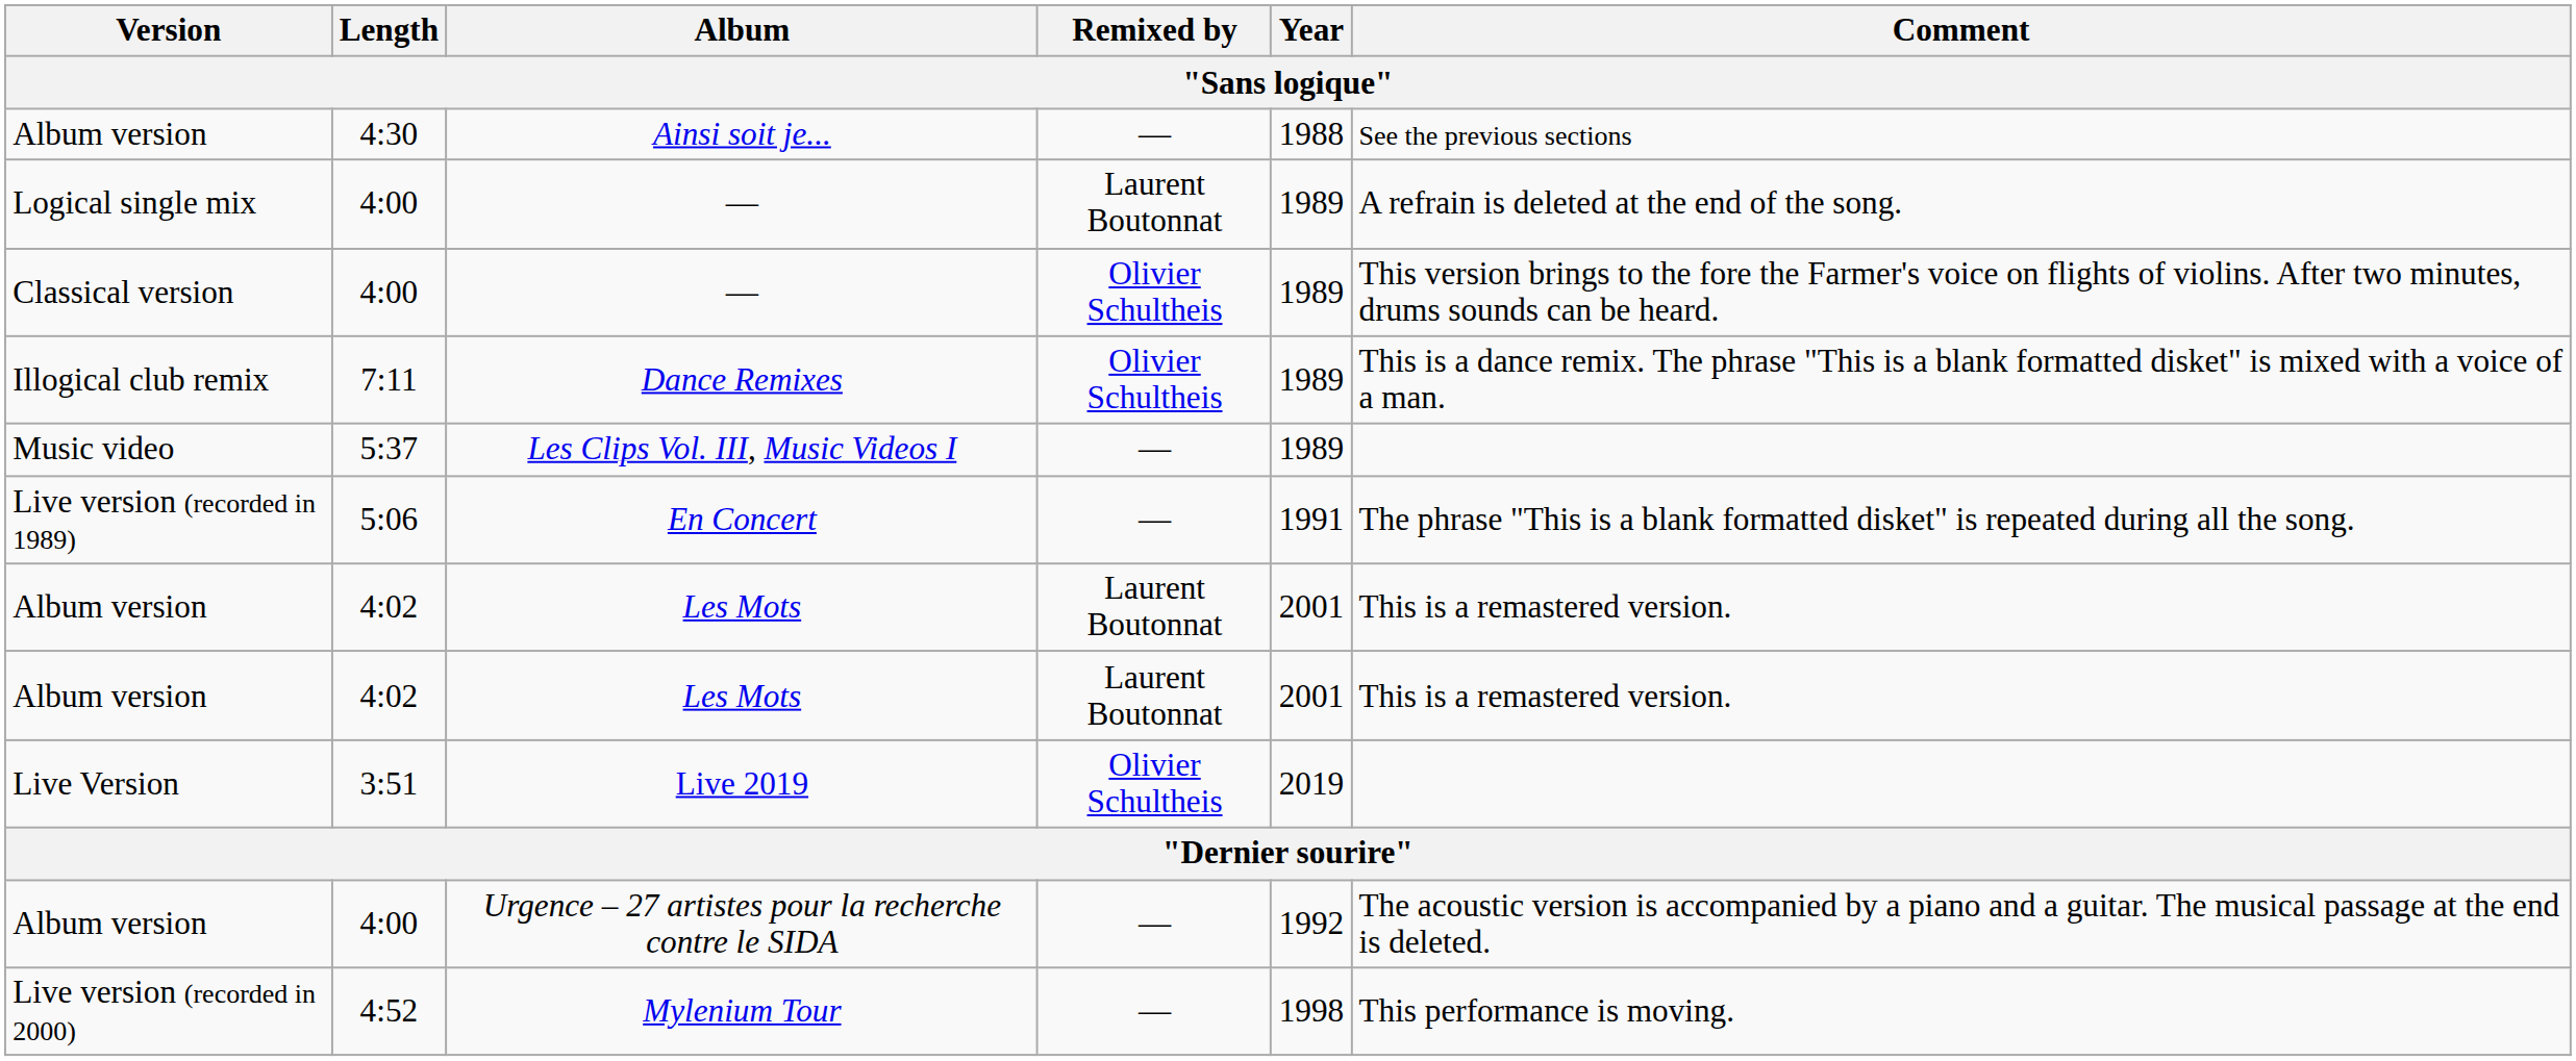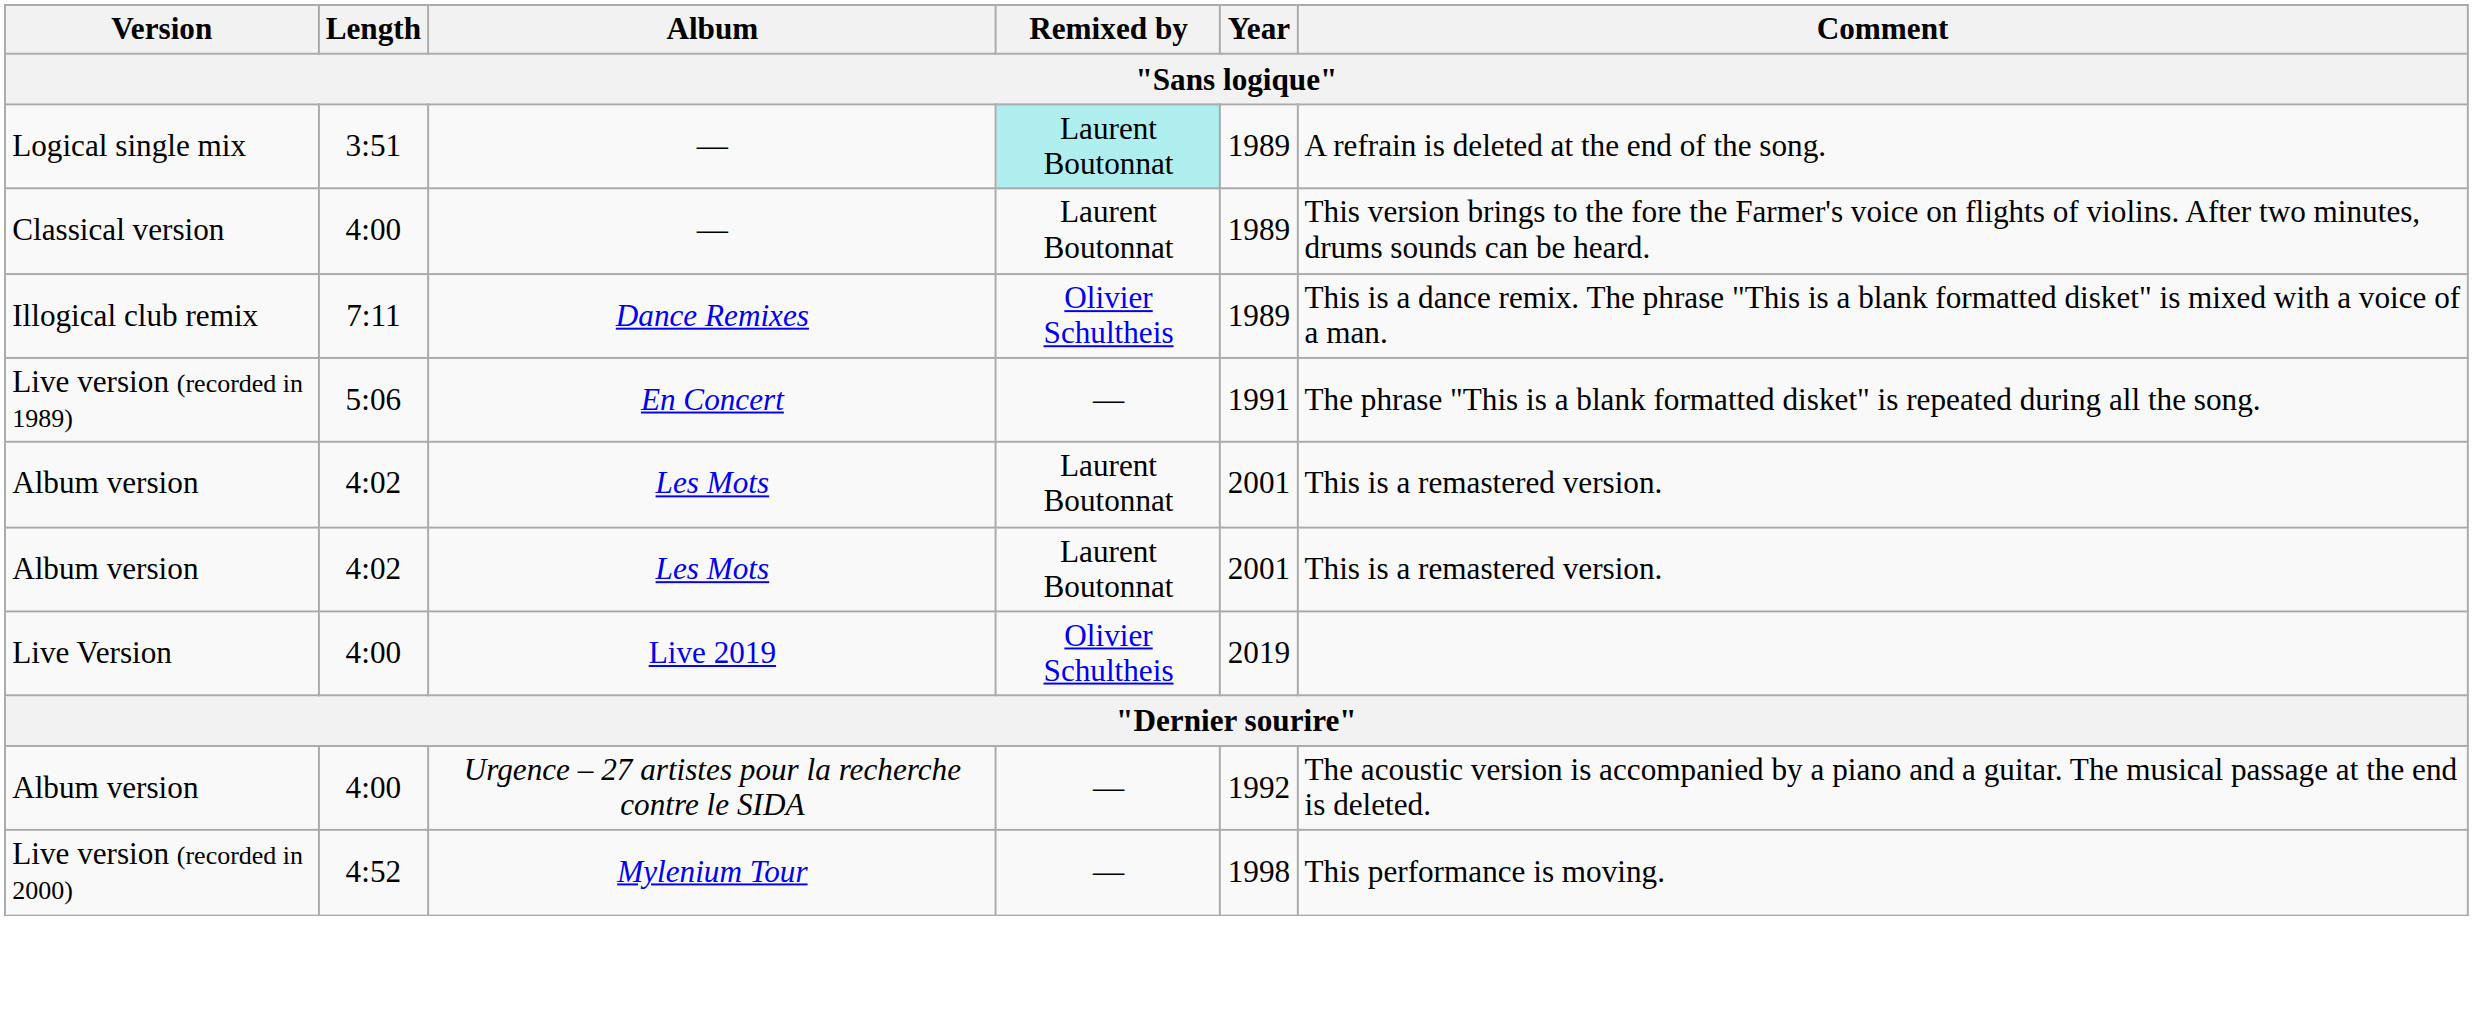 <table class="wikitable" style="width:100%;">
 <tr>
 <th>Version</th>
 <th>Length</th>
 <th>Album</th>
 <th>Remixed by</th>
 <th>Year</th>
 <th>Comment</th>
 </tr>
 <tr>
 <th colspan="6">"Sans logique"</th>
 </tr>
 <tr>
-<td>Album version</td>
-<td style="text-align:center;">4:30</td>
-<td style="text-align:center;"><em><a href='#'>Ainsi soit je...</a></em></td>
+<td>Logical single mix</td>
+<td style="text-align:center;">3:51</td>
 <td style="text-align:center;">—</td>
-<td style="text-align:center;">1988</td>
-<td><small>See the previous sections</small></td>
-</tr>
-<tr>
-<td>Logical single mix</td>
-<td style="text-align:center;">4:00</td>
-<td style="text-align:center;">—</td>
-<td style="text-align:center;">Laurent Boutonnat</td>
+<td style="background: paleturquoise; text-align:center;">Laurent Boutonnat</td>
 <td style="text-align:center;">1989</td>
 <td>A refrain is deleted at the end of the song.</td>
 </tr>
 <tr>
 <td>Classical version</td>
 <td style="text-align:center;">4:00</td>
 <td style="text-align:center;">—</td>
-<td style="text-align:center;"><a href='#'>Olivier Schultheis</a></td>
+<td style="text-align:center;">Laurent Boutonnat</td>
 <td style="text-align:center;">1989</td>
 <td>This version brings to the fore the Farmer's voice on flights of violins. After two minutes, drums sounds can be heard.</td>
 </tr>
 <tr>
 <td>Illogical club remix</td>
 <td style="text-align:center;">7:11</td>
 <td style="text-align:center;"><em><a href='#'>Dance Remixes</a></em></td>
 <td style="text-align:center;"><a href='#'>Olivier Schultheis</a></td>
 <td style="text-align:center;">1989</td>
 <td>This is a dance remix. The phrase "This is a blank formatted disket" is mixed with a voice of a man.</td>
-</tr>
-<tr>
-<td>Music video</td>
-<td style="text-align:center;">5:37</td>
-<td style="text-align:center;"><em><a href='#'>Les Clips Vol. III</a></em>, <em><a href='#'>Music Videos I</a></em></td>
-<td style="text-align:center;">—</td>
-<td style="text-align:center;">1989</td>
-<td></td>
 </tr>
 <tr>
 <td>Live version <small>(recorded in 1989)</small></td>
 <td style="text-align:center;">5:06</td>
 <td style="text-align:center;"><em><a href='#'>En Concert</a></em></td>
 <td style="text-align:center;">—</td>
 <td style="text-align:center;">1991</td>
 <td>The phrase "This is a blank formatted disket" is repeated during all the song.</td>
 </tr>
 <tr>
 <td>Album version</td>
 <td style="text-align:center;">4:02</td>
 <td style="text-align:center;"><em><a href='#'>Les Mots</a></em></td>
 <td style="text-align:center;">Laurent Boutonnat</td>
 <td style="text-align:center;">2001</td>
 <td>This is a remastered version.</td>
 </tr>
 <tr>
 <td>Album version</td>
 <td style="text-align:center;">4:02</td>
 <td style="text-align:center;"><em><a href='#'>Les Mots</a></em></td>
 <td style="text-align:center;">Laurent Boutonnat</td>
 <td style="text-align:center;">2001</td>
 <td>This is a remastered version.</td>
 </tr>
 <tr>
 <td>Live Version</td>
-<td style="text-align:center;">3:51</td>
+<td style="text-align:center;">4:00</td>
 <td style="text-align:center;"><a href='#'>Live 2019</a></td>
 <td style="text-align:center;"><a href='#'>Olivier Schultheis</a></td>
 <td style="text-align:center;">2019</td>
 <td></td>
 </tr>
 <tr>
 <th colspan="6">"Dernier sourire"</th>
 </tr>
 <tr>
 <td>Album version</td>
 <td style="text-align:center;">4:00</td>
 <td style="text-align:center;"><em>Urgence – 27 artistes pour la recherche contre le SIDA</em></td>
 <td style="text-align:center;">—</td>
 <td style="text-align:center;">1992</td>
 <td>The acoustic version is accompanied by a piano and a guitar. The musical passage at the end is deleted.</td>
 </tr>
 <tr>
 <td>Live version <small>(recorded in 2000)</small></td>
 <td style="text-align:center;">4:52</td>
 <td style="text-align:center;"><em><a href='#'>Mylenium Tour</a></em></td>
 <td style="text-align:center;">—</td>
 <td style="text-align:center;">1998</td>
 <td>This performance is moving.</td>
 </tr>
 </table>
